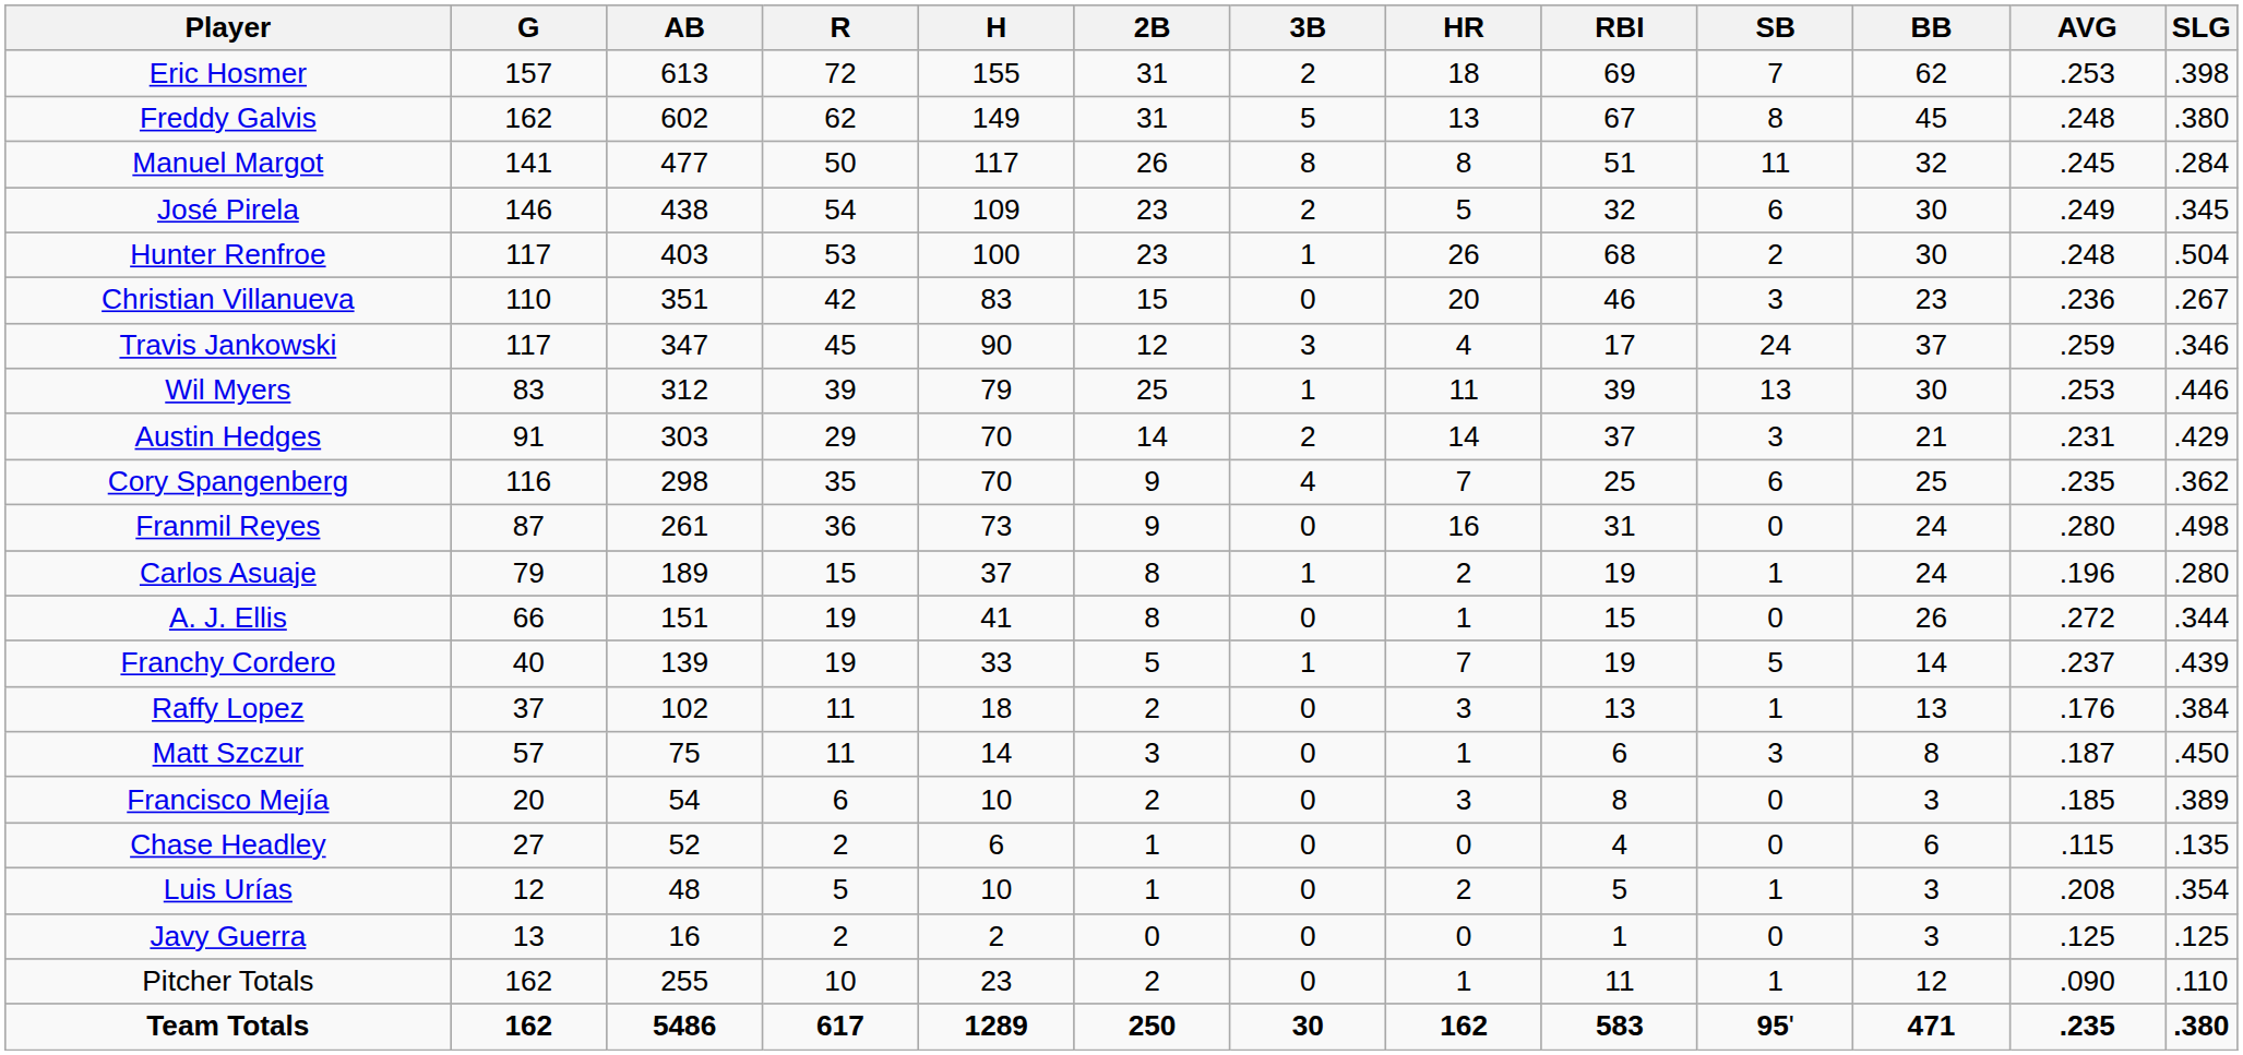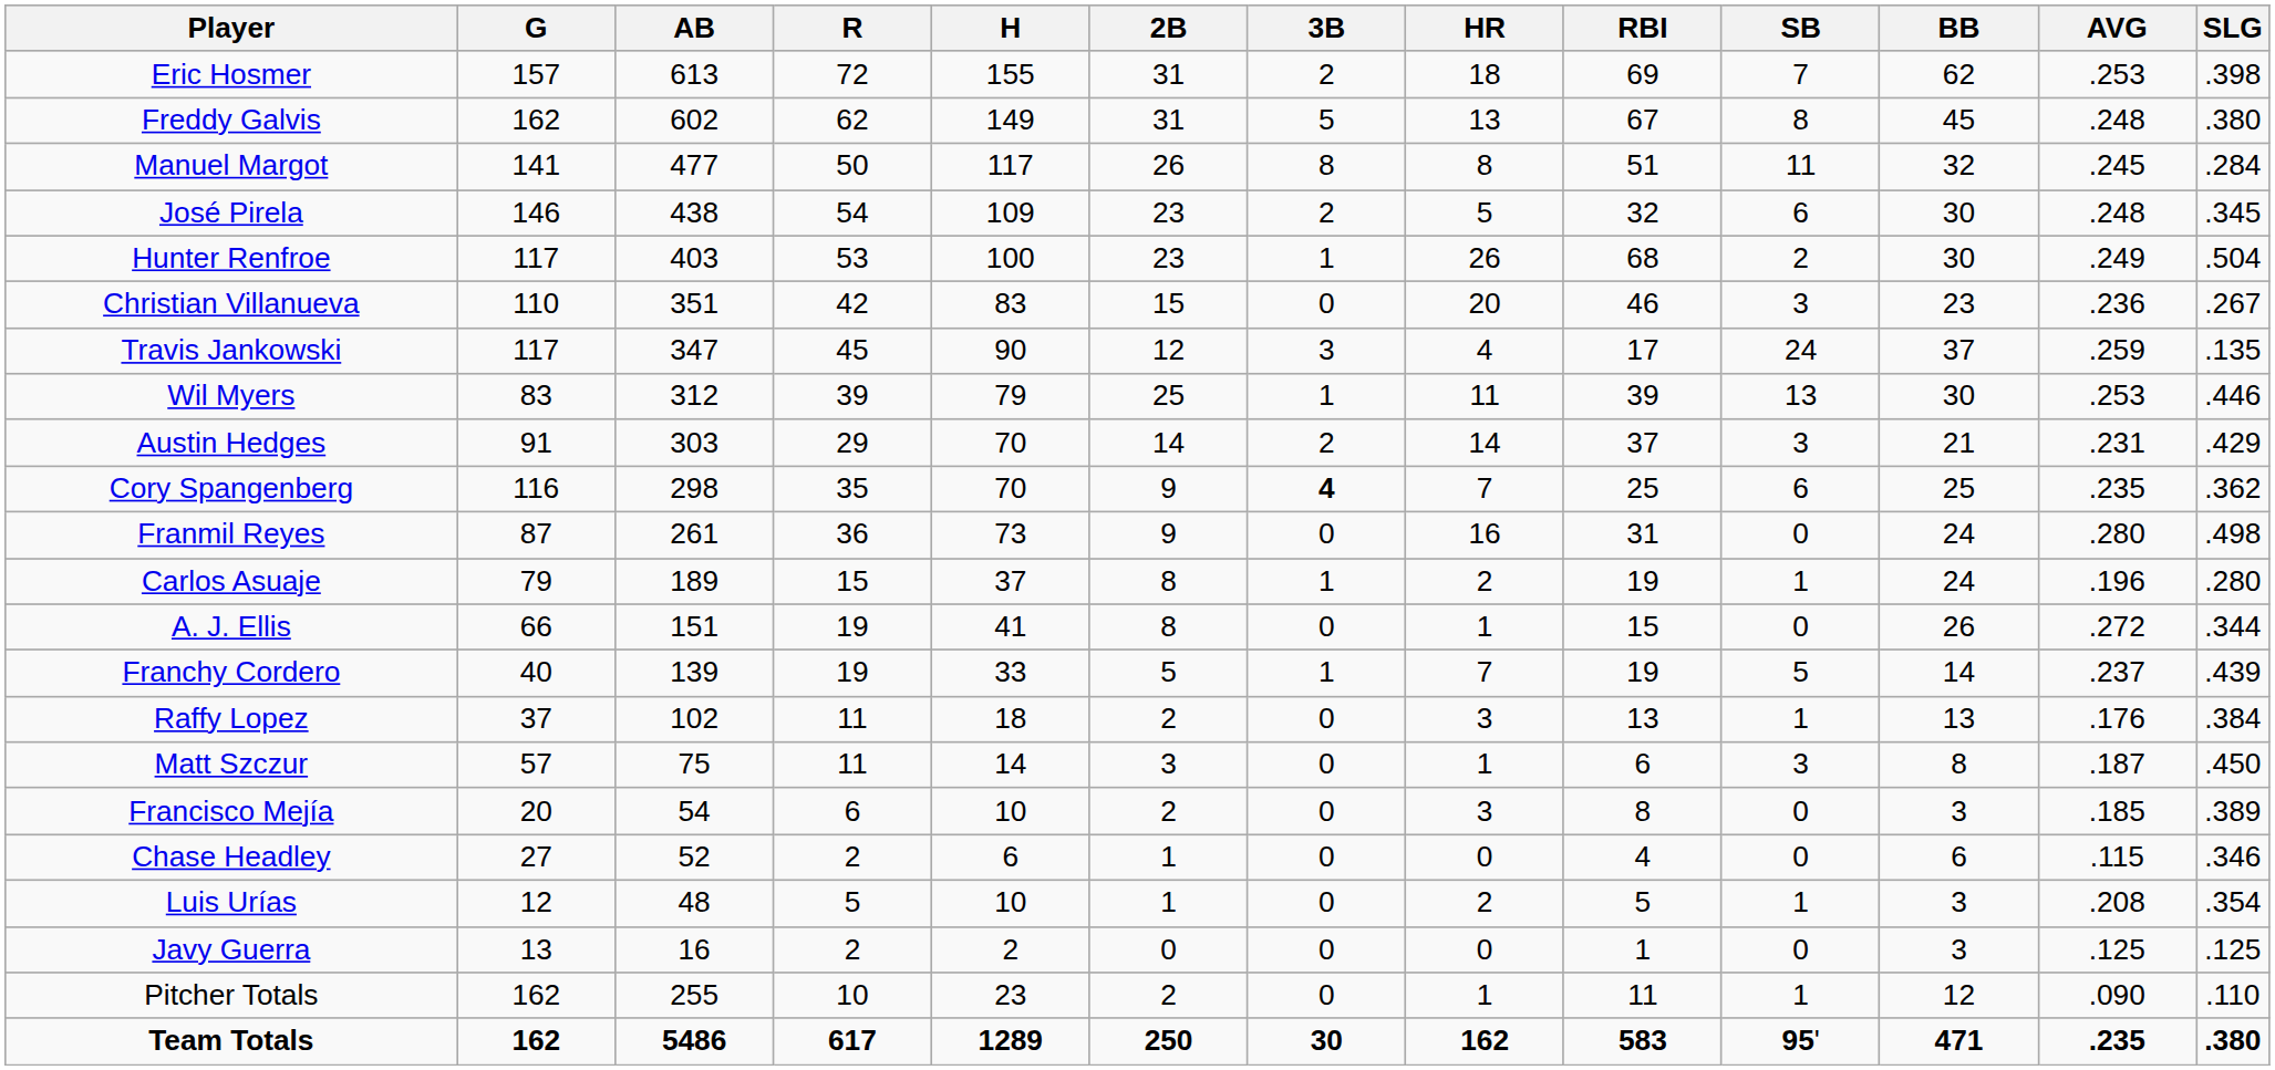 <table class=wikitable style="text-align:center">
 <tr>
 <th bgcolor=#DDDDFF; width="20%">Player</th>
 <th bgcolor=#DDDDFF; width="7%">G</th>
 <th bgcolor=#DDDDFF; width="7%">AB</th>
 <th bgcolor=#DDDDFF; width="7%">R</th>
 <th bgcolor=#DDDDFF; width="7%">H</th>
 <th bgcolor=#DDDDFF; width="7%">2B</th>
 <th bgcolor=#DDDDFF; width="7%">3B</th>
 <th bgcolor=#DDDDFF; width="7%">HR</th>
 <th bgcolor=#DDDDFF; width="7%">RBI</th>
 <th bgcolor=#DDDDFF; width="7%">SB</th>
 <th bgcolor=#DDDDFF; width="7%">BB</th>
 <th bgcolor=#DDDDFF; width="7%">AVG</th>
 <th bgcolor=#DDDDFF; width="7%">SLG</th>
 </tr>
 <tr>
 <td><a href='#'>Eric Hosmer</a></td>
 <td>157</td>
 <td>613</td>
 <td>72</td>
 <td>155</td>
 <td>31</td>
 <td>2</td>
 <td>18</td>
 <td>69</td>
 <td>7</td>
 <td>62</td>
 <td>.253</td>
 <td>.398</td>
 </tr>
 <tr>
 <td><a href='#'>Freddy Galvis</a></td>
 <td>162</td>
 <td>602</td>
 <td>62</td>
 <td>149</td>
 <td>31</td>
 <td>5</td>
 <td>13</td>
 <td>67</td>
 <td>8</td>
 <td>45</td>
 <td>.248</td>
 <td>.380</td>
 </tr>
 <tr>
 <td><a href='#'>Manuel Margot</a></td>
 <td>141</td>
 <td>477</td>
 <td>50</td>
 <td>117</td>
 <td>26</td>
 <td>8</td>
 <td>8</td>
 <td>51</td>
 <td>11</td>
 <td>32</td>
 <td>.245</td>
 <td>.284</td>
 </tr>
 <tr>
 <td><a href='#'>José Pirela</a></td>
 <td>146</td>
 <td>438</td>
 <td>54</td>
 <td>109</td>
 <td>23</td>
 <td>2</td>
 <td>5</td>
 <td>32</td>
 <td>6</td>
 <td>30</td>
-<td>.249</td>
+<td>.248</td>
 <td>.345</td>
 </tr>
 <tr>
 <td><a href='#'>Hunter Renfroe</a></td>
 <td>117</td>
 <td>403</td>
 <td>53</td>
 <td>100</td>
 <td>23</td>
 <td>1</td>
 <td>26</td>
 <td>68</td>
 <td>2</td>
 <td>30</td>
-<td>.248</td>
+<td>.249</td>
 <td>.504</td>
 </tr>
 <tr>
 <td><a href='#'>Christian Villanueva</a></td>
 <td>110</td>
 <td>351</td>
 <td>42</td>
 <td>83</td>
 <td>15</td>
 <td>0</td>
 <td>20</td>
 <td>46</td>
 <td>3</td>
 <td>23</td>
 <td>.236</td>
 <td>.267</td>
 </tr>
 <tr>
 <td><a href='#'>Travis Jankowski</a></td>
 <td>117</td>
 <td>347</td>
 <td>45</td>
 <td>90</td>
 <td>12</td>
 <td>3</td>
 <td>4</td>
 <td>17</td>
 <td>24</td>
 <td>37</td>
 <td>.259</td>
-<td>.346</td>
+<td>.135</td>
 </tr>
 <tr>
 <td><a href='#'>Wil Myers</a></td>
 <td>83</td>
 <td>312</td>
 <td>39</td>
 <td>79</td>
 <td>25</td>
 <td>1</td>
 <td>11</td>
 <td>39</td>
 <td>13</td>
 <td>30</td>
 <td>.253</td>
 <td>.446</td>
 </tr>
 <tr>
 <td><a href='#'>Austin Hedges</a></td>
 <td>91</td>
 <td>303</td>
 <td>29</td>
 <td>70</td>
 <td>14</td>
 <td>2</td>
 <td>14</td>
 <td>37</td>
 <td>3</td>
 <td>21</td>
 <td>.231</td>
 <td>.429</td>
 </tr>
 <tr>
 <td><a href='#'>Cory Spangenberg</a></td>
 <td>116</td>
 <td>298</td>
 <td>35</td>
 <td>70</td>
 <td>9</td>
-<td>4</td>
+<td><strong>4</strong></td>
 <td>7</td>
 <td>25</td>
 <td>6</td>
 <td>25</td>
 <td>.235</td>
 <td>.362</td>
 </tr>
 <tr>
 <td><a href='#'>Franmil Reyes</a></td>
 <td>87</td>
 <td>261</td>
 <td>36</td>
 <td>73</td>
 <td>9</td>
 <td>0</td>
 <td>16</td>
 <td>31</td>
 <td>0</td>
 <td>24</td>
 <td>.280</td>
 <td>.498</td>
 </tr>
 <tr>
 <td><a href='#'>Carlos Asuaje</a></td>
 <td>79</td>
 <td>189</td>
 <td>15</td>
 <td>37</td>
 <td>8</td>
 <td>1</td>
 <td>2</td>
 <td>19</td>
 <td>1</td>
 <td>24</td>
 <td>.196</td>
 <td>.280</td>
 </tr>
 <tr>
 <td><a href='#'>A. J. Ellis</a></td>
 <td>66</td>
 <td>151</td>
 <td>19</td>
 <td>41</td>
 <td>8</td>
 <td>0</td>
 <td>1</td>
 <td>15</td>
 <td>0</td>
 <td>26</td>
 <td>.272</td>
 <td>.344</td>
 </tr>
 <tr>
 <td><a href='#'>Franchy Cordero</a></td>
 <td>40</td>
 <td>139</td>
 <td>19</td>
 <td>33</td>
 <td>5</td>
 <td>1</td>
 <td>7</td>
 <td>19</td>
 <td>5</td>
 <td>14</td>
 <td>.237</td>
 <td>.439</td>
 </tr>
 <tr>
 <td><a href='#'>Raffy Lopez</a></td>
 <td>37</td>
 <td>102</td>
 <td>11</td>
 <td>18</td>
 <td>2</td>
 <td>0</td>
 <td>3</td>
 <td>13</td>
 <td>1</td>
 <td>13</td>
 <td>.176</td>
 <td>.384</td>
 </tr>
 <tr>
 <td><a href='#'>Matt Szczur</a></td>
 <td>57</td>
 <td>75</td>
 <td>11</td>
 <td>14</td>
 <td>3</td>
 <td>0</td>
 <td>1</td>
 <td>6</td>
 <td>3</td>
 <td>8</td>
 <td>.187</td>
 <td>.450</td>
 </tr>
 <tr>
 <td><a href='#'>Francisco Mejía</a></td>
 <td>20</td>
 <td>54</td>
 <td>6</td>
 <td>10</td>
 <td>2</td>
 <td>0</td>
 <td>3</td>
 <td>8</td>
 <td>0</td>
 <td>3</td>
 <td>.185</td>
 <td>.389</td>
 </tr>
 <tr>
 <td><a href='#'>Chase Headley</a></td>
 <td>27</td>
 <td>52</td>
 <td>2</td>
 <td>6</td>
 <td>1</td>
 <td>0</td>
 <td>0</td>
 <td>4</td>
 <td>0</td>
 <td>6</td>
 <td>.115</td>
-<td>.135</td>
+<td>.346</td>
 </tr>
 <tr>
 <td><a href='#'>Luis Urías</a></td>
 <td>12</td>
 <td>48</td>
 <td>5</td>
 <td>10</td>
 <td>1</td>
 <td>0</td>
 <td>2</td>
 <td>5</td>
 <td>1</td>
 <td>3</td>
 <td>.208</td>
 <td>.354</td>
 </tr>
 <tr>
 <td><a href='#'>Javy Guerra</a></td>
 <td>13</td>
 <td>16</td>
 <td>2</td>
 <td>2</td>
 <td>0</td>
 <td>0</td>
 <td>0</td>
 <td>1</td>
 <td>0</td>
 <td>3</td>
 <td>.125</td>
 <td>.125</td>
 </tr>
 <tr>
 <td>Pitcher Totals</td>
 <td>162</td>
 <td>255</td>
 <td>10</td>
 <td>23</td>
 <td>2</td>
 <td>0</td>
 <td>1</td>
 <td>11</td>
 <td>1</td>
 <td>12</td>
 <td>.090</td>
 <td>.110</td>
 </tr>
 <tr>
 <td><strong>Team Totals</strong></td>
 <td><strong>162</strong></td>
 <td><strong>5486</strong></td>
 <td><strong>617</strong></td>
 <td><strong>1289</strong></td>
 <td><strong>250</strong></td>
 <td><strong>30</strong></td>
 <td><strong>162</strong></td>
 <td><strong>583</strong></td>
 <td><strong>95</strong>'</td>
 <td><strong>471</strong></td>
 <td><strong>.235</strong></td>
 <td><strong>.380</strong></td>
 </tr>
 </table>
